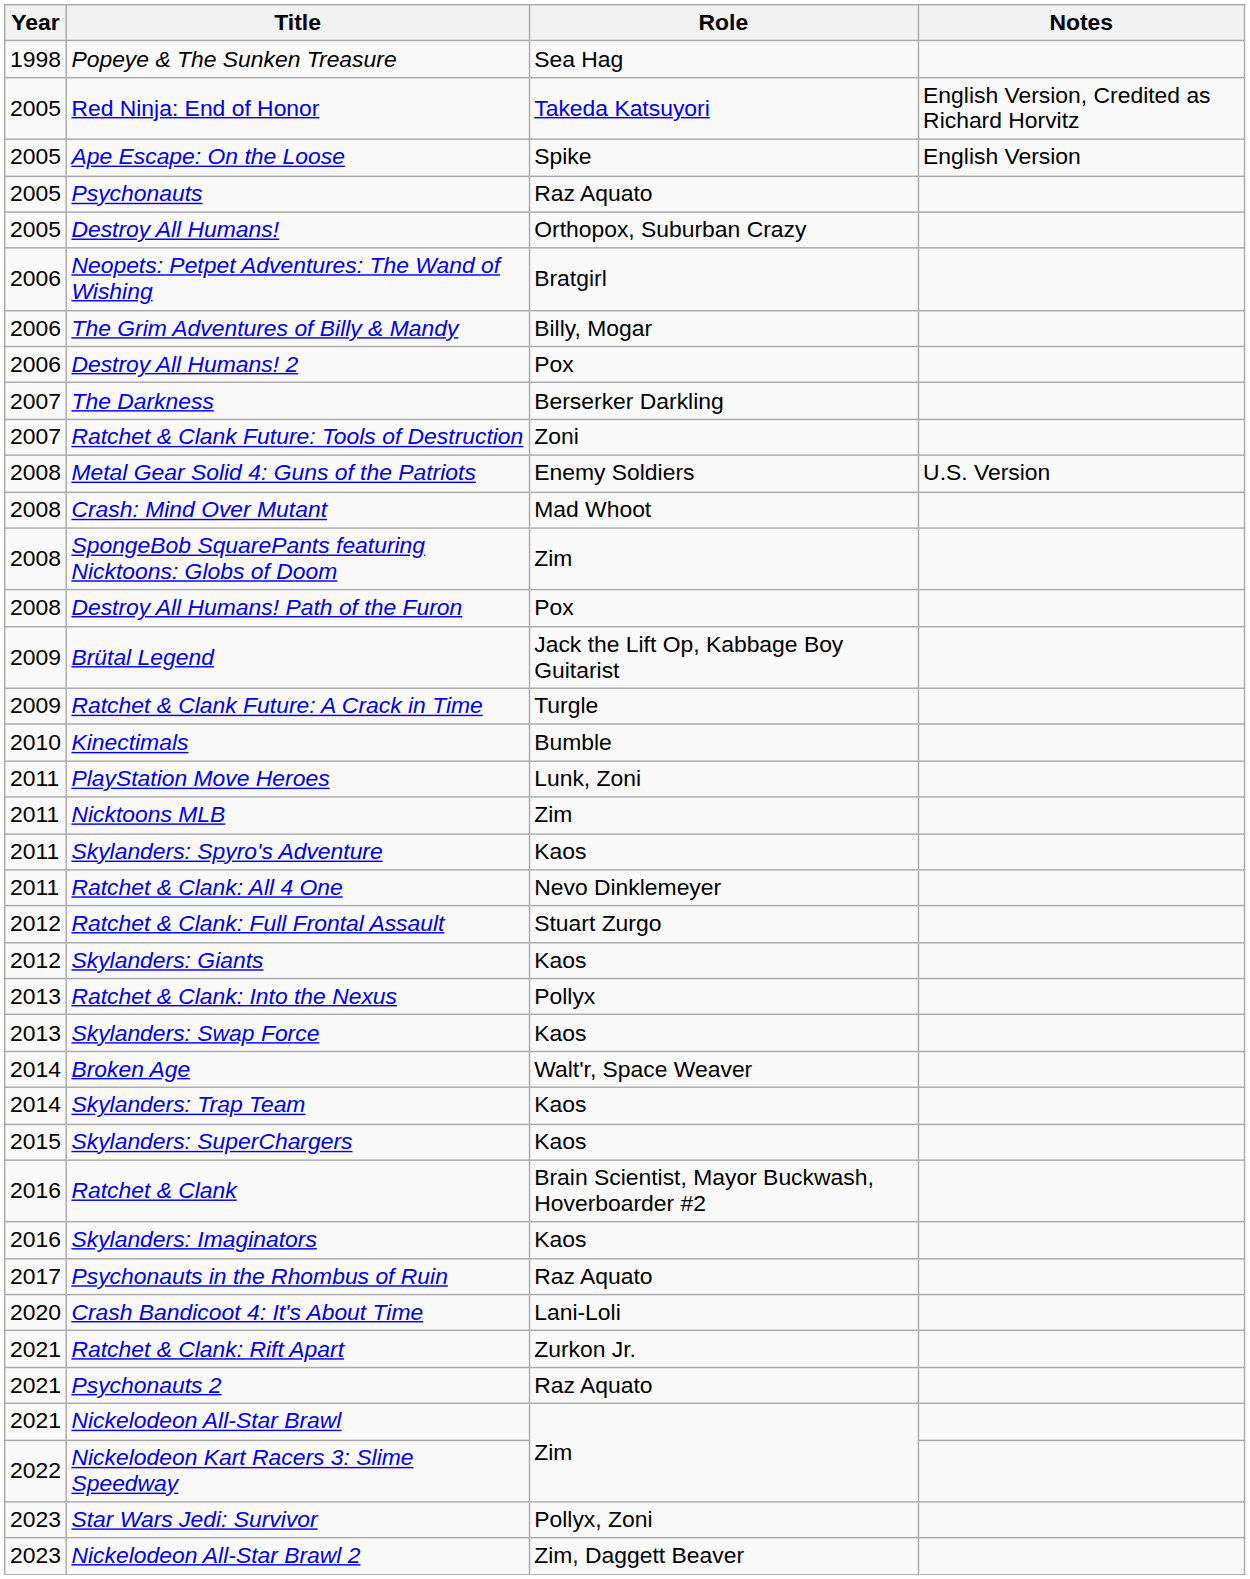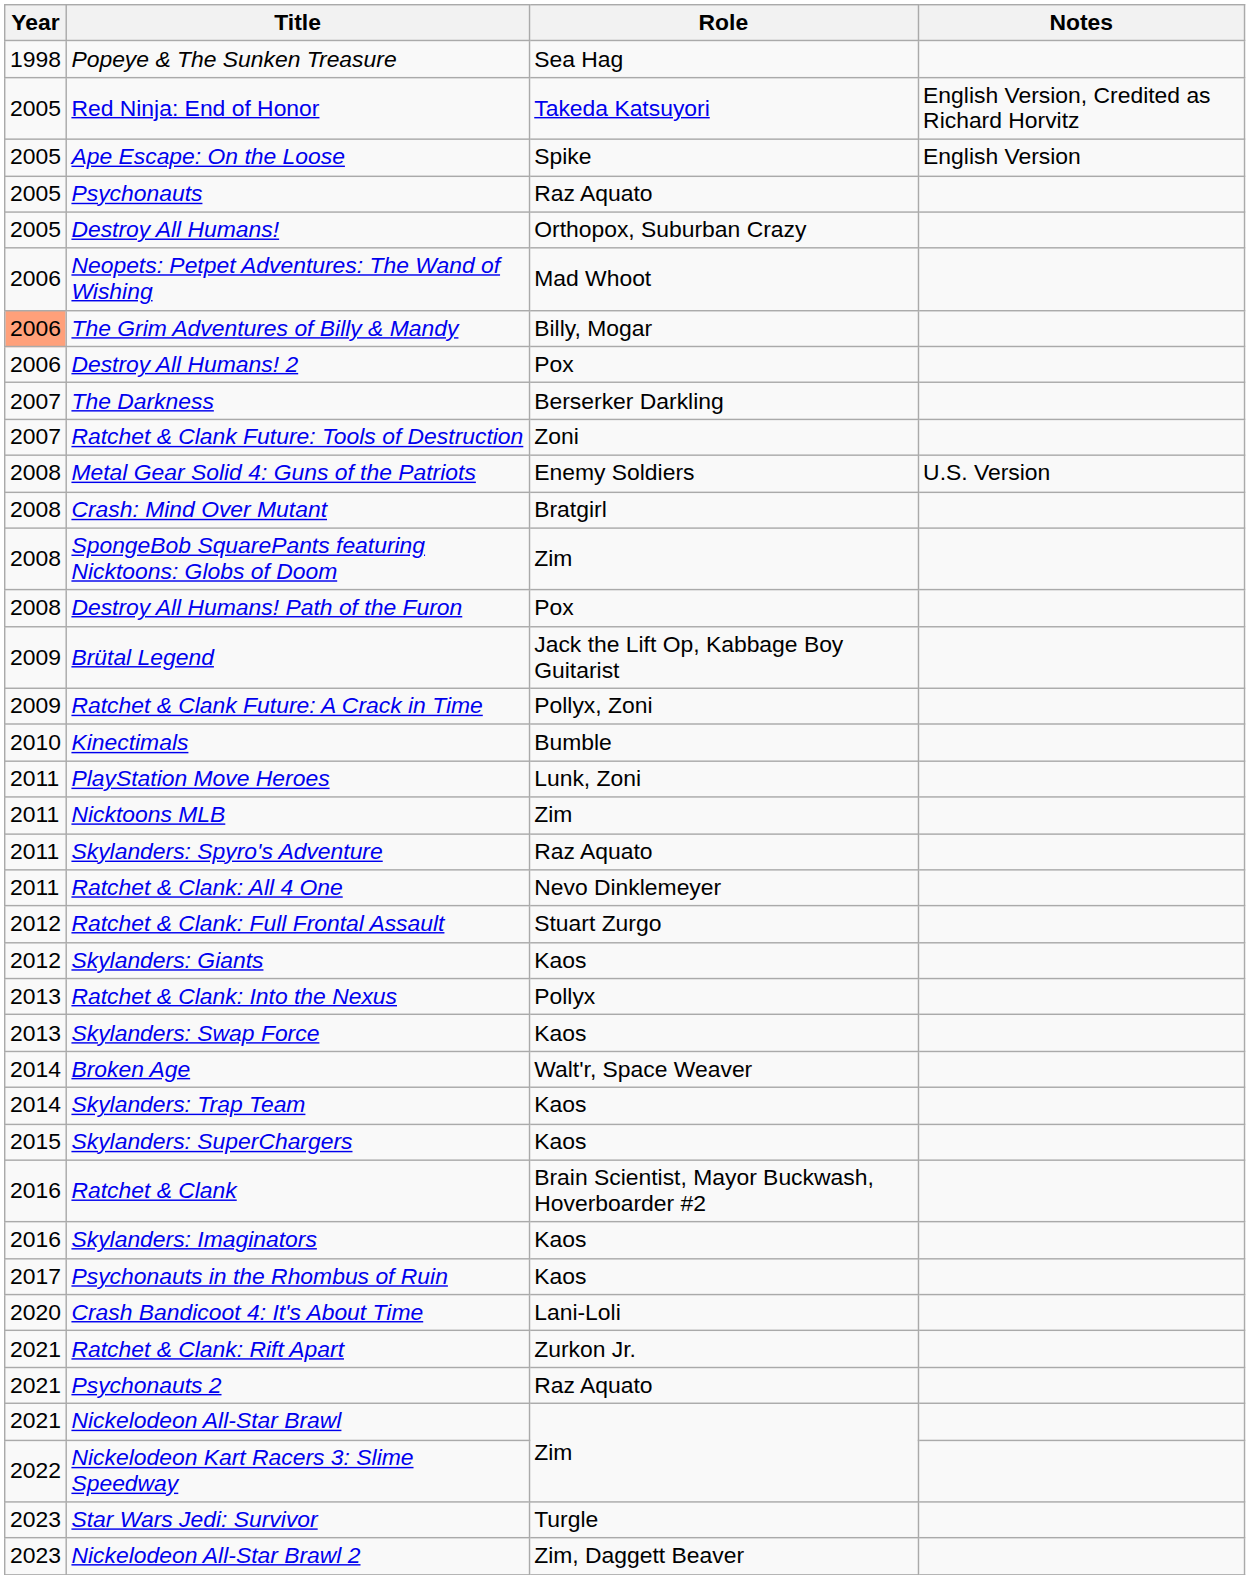 <table class="wikitable">
 <tr>
 <th>Year</th>
 <th>Title</th>
 <th>Role</th>
 <th>Notes</th>
 </tr>
 <tr>
 <td>1998</td>
 <td><em>Popeye & The Sunken Treasure</em></td>
 <td>Sea Hag</td>
 <td></td>
 </tr>
 <tr>
 <td>2005</td>
 <td><a href='#'>Red Ninja: End of Honor</a></td>
 <td><a href='#'>Takeda Katsuyori</a></td>
 <td>English Version, Credited as Richard Horvitz</td>
 </tr>
 <tr>
 <td>2005</td>
 <td><em><a href='#'>Ape Escape: On the Loose</a></em></td>
 <td>Spike</td>
 <td>English Version</td>
 </tr>
 <tr>
 <td>2005</td>
 <td><em><a href='#'>Psychonauts</a></em></td>
 <td>Raz Aquato</td>
 <td></td>
 </tr>
 <tr>
 <td>2005</td>
 <td><em><a href='#'>Destroy All Humans!</a></em></td>
 <td>Orthopox, Suburban Crazy</td>
 <td></td>
 </tr>
 <tr>
 <td>2006</td>
 <td><em><a href='#'>Neopets: Petpet Adventures: The Wand of Wishing</a></em></td>
-<td>Bratgirl</td>
+<td>Mad Whoot</td>
 <td></td>
 </tr>
 <tr>
-<td>2006</td>
+<td style="background: lightsalmon;">2006</td>
 <td><em><a href='#'>The Grim Adventures of Billy & Mandy</a></em></td>
 <td>Billy, Mogar</td>
 <td></td>
 </tr>
 <tr>
 <td>2006</td>
 <td><em><a href='#'>Destroy All Humans! 2</a></em></td>
 <td>Pox</td>
 <td></td>
 </tr>
 <tr>
 <td>2007</td>
 <td><em><a href='#'>The Darkness</a></em></td>
 <td>Berserker Darkling</td>
 <td></td>
 </tr>
 <tr>
 <td>2007</td>
 <td><em><a href='#'>Ratchet & Clank Future: Tools of Destruction</a></em></td>
 <td>Zoni</td>
 <td></td>
 </tr>
 <tr>
 <td>2008</td>
 <td><em><a href='#'>Metal Gear Solid 4: Guns of the Patriots</a></em></td>
 <td>Enemy Soldiers</td>
 <td>U.S. Version</td>
 </tr>
 <tr>
 <td>2008</td>
 <td><em><a href='#'>Crash: Mind Over Mutant</a></em></td>
-<td>Mad Whoot</td>
+<td>Bratgirl</td>
 <td></td>
 </tr>
 <tr>
 <td>2008</td>
 <td><em><a href='#'>SpongeBob SquarePants featuring Nicktoons: Globs of Doom</a></em></td>
 <td>Zim</td>
 <td></td>
 </tr>
 <tr>
 <td>2008</td>
 <td><em><a href='#'>Destroy All Humans! Path of the Furon</a></em></td>
 <td>Pox</td>
 <td></td>
 </tr>
 <tr>
 <td>2009</td>
 <td><em><a href='#'>Brütal Legend</a></em></td>
 <td>Jack the Lift Op, Kabbage Boy Guitarist</td>
 <td></td>
 </tr>
 <tr>
 <td>2009</td>
 <td><em><a href='#'>Ratchet & Clank Future: A Crack in Time</a></em></td>
-<td>Turgle</td>
+<td>Pollyx, Zoni</td>
 <td></td>
 </tr>
 <tr>
 <td>2010</td>
 <td><em><a href='#'>Kinectimals</a></em></td>
 <td>Bumble</td>
 <td></td>
 </tr>
 <tr>
 <td>2011</td>
 <td><em><a href='#'>PlayStation Move Heroes</a></em></td>
 <td>Lunk, Zoni</td>
 <td></td>
 </tr>
 <tr>
 <td>2011</td>
 <td><em><a href='#'>Nicktoons MLB</a></em></td>
 <td>Zim</td>
 <td></td>
 </tr>
 <tr>
 <td>2011</td>
 <td><em><a href='#'>Skylanders: Spyro's Adventure</a></em></td>
-<td>Kaos</td>
+<td>Raz Aquato</td>
 <td></td>
 </tr>
 <tr>
 <td>2011</td>
 <td><em><a href='#'>Ratchet & Clank: All 4 One</a></em></td>
 <td>Nevo Dinklemeyer</td>
 <td></td>
 </tr>
 <tr>
 <td>2012</td>
 <td><em><a href='#'>Ratchet & Clank: Full Frontal Assault</a></em></td>
 <td>Stuart Zurgo</td>
 <td></td>
 </tr>
 <tr>
 <td>2012</td>
 <td><em><a href='#'>Skylanders: Giants</a></em></td>
 <td>Kaos</td>
 <td></td>
 </tr>
 <tr>
 <td>2013</td>
 <td><em><a href='#'>Ratchet & Clank: Into the Nexus</a></em></td>
 <td>Pollyx</td>
 <td></td>
 </tr>
 <tr>
 <td>2013</td>
 <td><em><a href='#'>Skylanders: Swap Force</a></em></td>
 <td>Kaos</td>
 <td></td>
 </tr>
 <tr>
 <td>2014</td>
 <td><em><a href='#'>Broken Age</a></em></td>
 <td>Walt'r, Space Weaver</td>
 <td></td>
 </tr>
 <tr>
 <td>2014</td>
 <td><em><a href='#'>Skylanders: Trap Team</a></em></td>
 <td>Kaos</td>
 <td></td>
 </tr>
 <tr>
 <td>2015</td>
 <td><em><a href='#'>Skylanders: SuperChargers</a></em></td>
 <td>Kaos</td>
 <td></td>
 </tr>
 <tr>
 <td>2016</td>
 <td><em><a href='#'>Ratchet & Clank</a></em></td>
 <td>Brain Scientist, Mayor Buckwash, Hoverboarder #2</td>
 <td></td>
 </tr>
 <tr>
 <td>2016</td>
 <td><em><a href='#'>Skylanders: Imaginators</a></em></td>
 <td>Kaos</td>
 <td></td>
 </tr>
 <tr>
 <td>2017</td>
 <td><em><a href='#'>Psychonauts in the Rhombus of Ruin</a></em></td>
-<td>Raz Aquato</td>
+<td>Kaos</td>
 <td></td>
 </tr>
 <tr>
 <td>2020</td>
 <td><em><a href='#'>Crash Bandicoot 4: It's About Time</a></em></td>
 <td>Lani-Loli</td>
 <td></td>
 </tr>
 <tr>
 <td>2021</td>
 <td><em><a href='#'>Ratchet & Clank: Rift Apart</a></em></td>
 <td>Zurkon Jr.</td>
 <td></td>
 </tr>
 <tr>
 <td>2021</td>
 <td><em><a href='#'>Psychonauts 2</a></em></td>
 <td>Raz Aquato</td>
 <td></td>
 </tr>
 <tr>
 <td>2021</td>
 <td><em><a href='#'>Nickelodeon All-Star Brawl</a></em></td>
 <td rowspan="2">Zim</td>
 <td></td>
 </tr>
 <tr>
 <td>2022</td>
 <td><em><a href='#'>Nickelodeon Kart Racers 3: Slime Speedway</a></em></td>
 <td></td>
 </tr>
 <tr>
 <td>2023</td>
 <td><em><a href='#'>Star Wars Jedi: Survivor</a></em></td>
-<td>Pollyx, Zoni</td>
+<td>Turgle</td>
 <td></td>
 </tr>
 <tr>
 <td>2023</td>
 <td><em><a href='#'>Nickelodeon All-Star Brawl 2</a></em></td>
 <td>Zim, Daggett Beaver</td>
 <td></td>
 </tr>
 </table>
